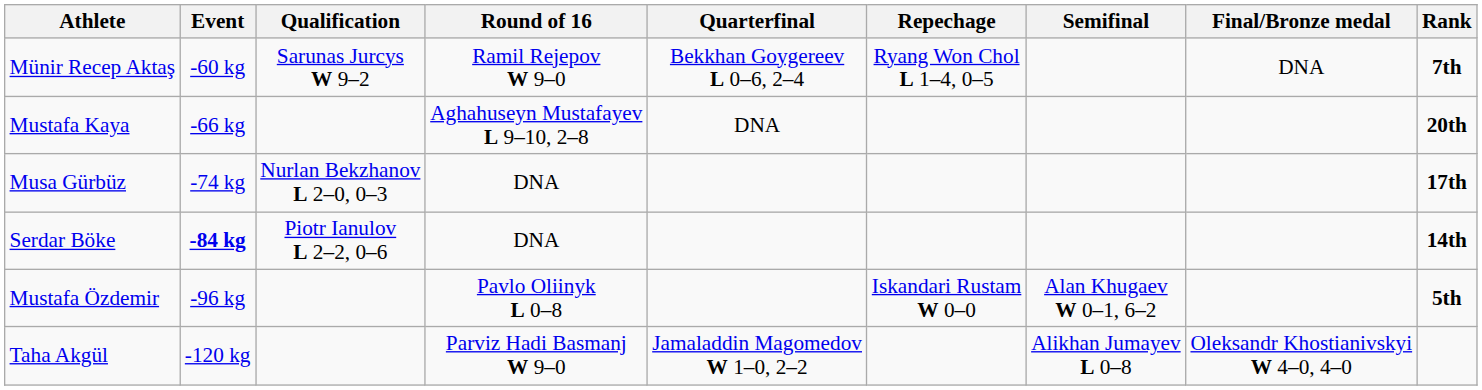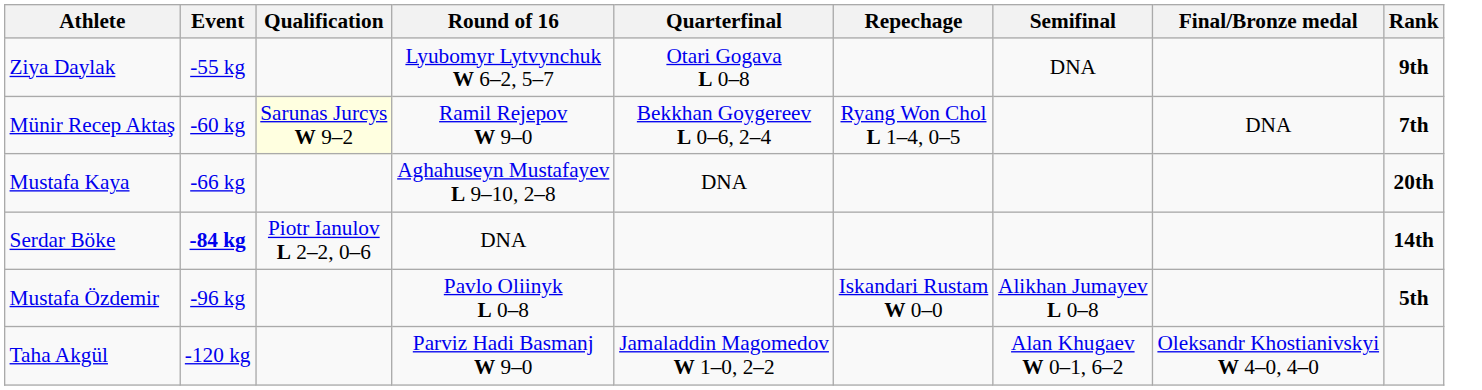 <table class="wikitable">
 <tr>
 <th>Athlete</th>
 <th>Event</th>
 <th>Qualification</th>
 <th>Round of 16</th>
 <th>Quarterfinal</th>
 <th>Repechage</th>
 <th>Semifinal</th>
 <th>Final/Bronze medal</th>
 <th>Rank</th>
 </tr>
 <tr align=center>
+<td align=left><a href='#'>Ziya Daylak</a></td>
+<td><a href='#'>-55 kg</a></td>
+<td></td>
+<td> <a href='#'>Lyubomyr Lytvynchuk</a><br><strong>W</strong> 6–2, 5–7</td>
+<td> <a href='#'>Otari Gogava</a><br><strong>L</strong> 0–8</td>
+<td></td>
+<td>DNA</td>
+<td></td>
+<td><strong>9th</strong></td>
+</tr>
+<tr align=center>
 <td align=left><a href='#'>Münir Recep Aktaş</a></td>
 <td><a href='#'>-60 kg</a></td>
-<td> <a href='#'>Sarunas Jurcys</a><br><strong>W</strong> 9–2</td>
+<td style="background: lightyellow;"> <a href='#'>Sarunas Jurcys</a><br><strong>W</strong> 9–2</td>
 <td> <a href='#'>Ramil Rejepov</a><br><strong>W</strong> 9–0</td>
 <td> <a href='#'>Bekkhan Goygereev</a><br><strong>L</strong> 0–6, 2–4</td>
 <td> <a href='#'>Ryang Won Chol</a><br><strong>L</strong> 1–4, 0–5</td>
 <td></td>
 <td>DNA</td>
 <td><strong>7th</strong></td>
 </tr>
 <tr align=center>
 <td align=left><a href='#'>Mustafa Kaya</a></td>
 <td><a href='#'>-66 kg</a></td>
 <td></td>
 <td> <a href='#'>Aghahuseyn Mustafayev</a><br><strong>L</strong> 9–10, 2–8</td>
 <td>DNA</td>
 <td></td>
 <td></td>
 <td></td>
 <td><strong>20th</strong></td>
 </tr>
 <tr align=center>
-<td align=left><a href='#'>Musa Gürbüz</a></td>
-<td><a href='#'>-74 kg</a></td>
-<td> <a href='#'>Nurlan Bekzhanov</a><br><strong>L</strong> 2–0, 0–3</td>
-<td>DNA</td>
-<td></td>
-<td></td>
-<td></td>
-<td></td>
-<td><strong>17th</strong></td>
-</tr>
-<tr align=center>
 <td align=left><a href='#'>Serdar Böke</a></td>
 <td><strong><a href='#'>-84 kg</a></strong></td>
 <td> <a href='#'>Piotr Ianulov</a><br><strong>L</strong> 2–2, 0–6</td>
 <td>DNA</td>
 <td></td>
 <td></td>
 <td></td>
 <td></td>
 <td><strong>14th</strong></td>
 </tr>
 <tr align=center>
 <td align=left><a href='#'>Mustafa Özdemir</a></td>
 <td><a href='#'>-96 kg</a></td>
 <td></td>
 <td> <a href='#'>Pavlo Oliinyk</a><br><strong>L</strong> 0–8</td>
 <td></td>
 <td> <a href='#'>Iskandari Rustam</a><br><strong>W</strong> 0–0</td>
-<td> <a href='#'>Alan Khugaev</a><br><strong>W</strong> 0–1, 6–2</td>
+<td> <a href='#'>Alikhan Jumayev</a><br><strong>L</strong> 0–8</td>
 <td></td>
 <td><strong>5th</strong></td>
 </tr>
 <tr align=center>
 <td align=left><a href='#'>Taha Akgül</a></td>
 <td><a href='#'>-120 kg</a></td>
 <td></td>
 <td> <a href='#'>Parviz Hadi Basmanj</a><br><strong>W</strong> 9–0</td>
 <td> <a href='#'>Jamaladdin Magomedov</a><br><strong>W</strong> 1–0, 2–2</td>
 <td></td>
-<td> <a href='#'>Alikhan Jumayev</a><br><strong>L</strong> 0–8</td>
+<td> <a href='#'>Alan Khugaev</a><br><strong>W</strong> 0–1, 6–2</td>
 <td> <a href='#'>Oleksandr Khostianivskyi</a><br><strong>W</strong> 4–0, 4–0</td>
 <td></td>
 </tr>
 </table>
